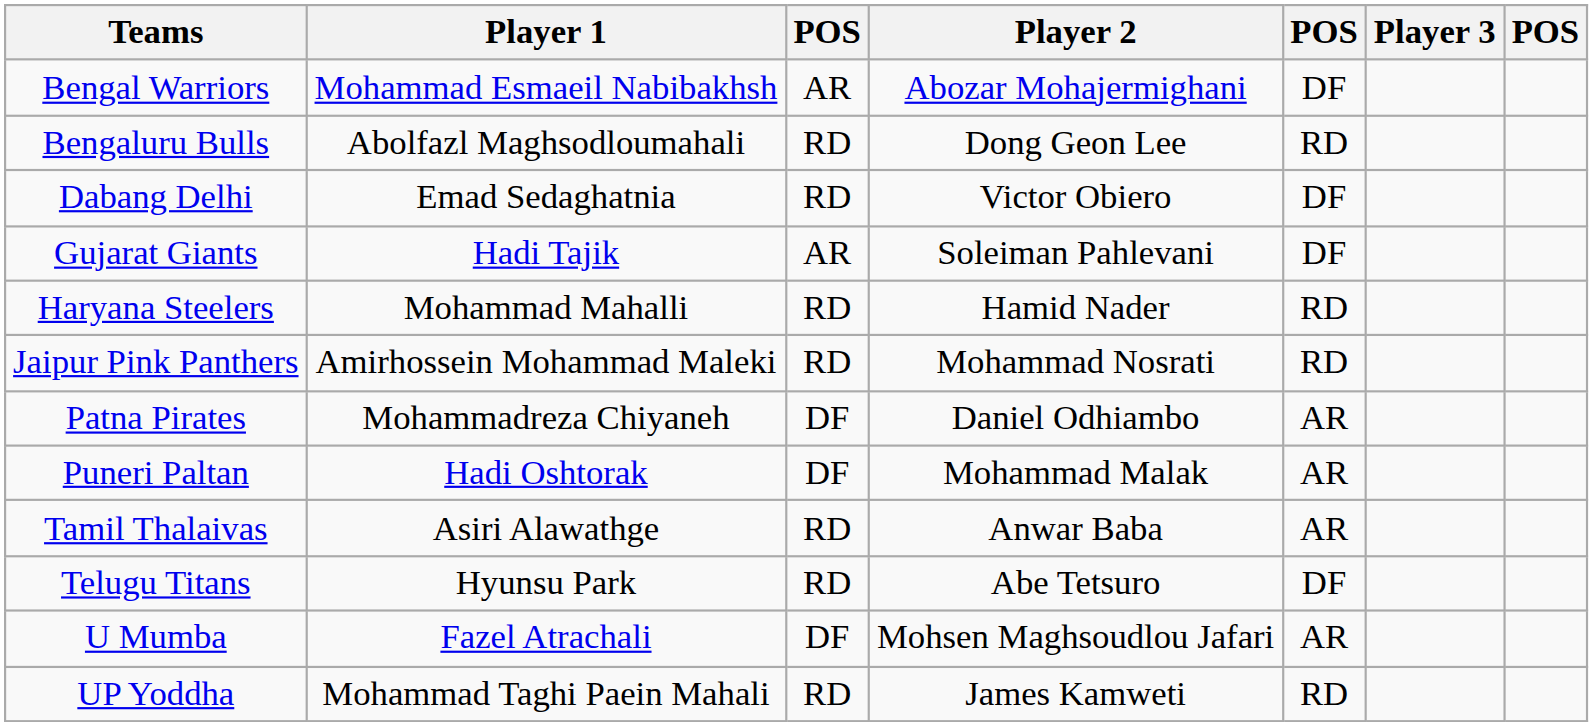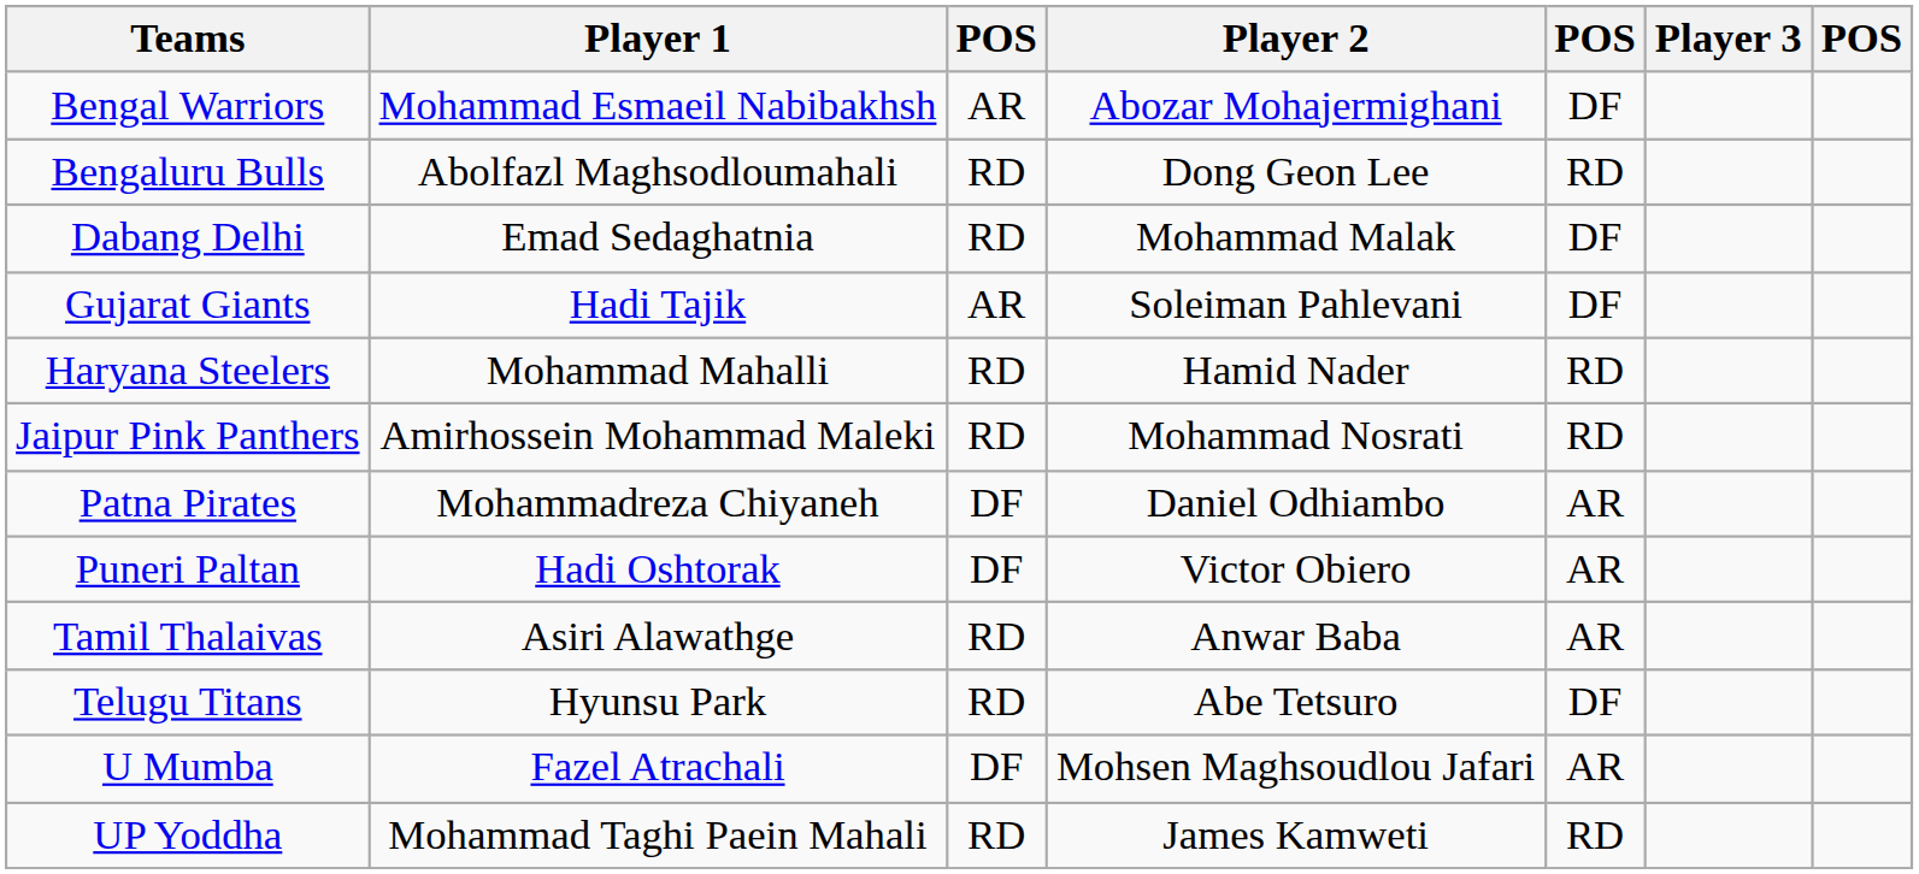 <table class="wikitable sortable" style="text-align: center;">
 <tr>
 <th>Teams</th>
 <th>Player 1</th>
 <th>POS</th>
 <th>Player 2</th>
 <th>POS</th>
 <th>Player 3</th>
 <th>POS</th>
 </tr>
 <tr>
 <td><a href='#'>Bengal Warriors</a></td>
 <td> <a href='#'>Mohammad Esmaeil Nabibakhsh</a></td>
 <td>AR</td>
 <td> <a href='#'>Abozar Mohajermighani</a></td>
 <td>DF</td>
 <td></td>
 <td></td>
 </tr>
 <tr>
 <td><a href='#'>Bengaluru Bulls</a></td>
 <td> Abolfazl Maghsodloumahali</td>
 <td>RD</td>
 <td> Dong Geon Lee</td>
 <td>RD</td>
 <td></td>
 <td></td>
 </tr>
 <tr>
 <td><a href='#'>Dabang Delhi</a></td>
 <td> Emad Sedaghatnia</td>
 <td>RD</td>
-<td> Victor Obiero</td>
+<td> Mohammad Malak</td>
 <td>DF</td>
 <td></td>
 <td></td>
 </tr>
 <tr>
 <td><a href='#'>Gujarat Giants</a></td>
 <td> <a href='#'>Hadi Tajik</a></td>
 <td>AR</td>
 <td> Soleiman Pahlevani</td>
 <td>DF</td>
 <td></td>
 <td></td>
 </tr>
 <tr>
 <td><a href='#'>Haryana Steelers</a></td>
 <td> Mohammad Mahalli</td>
 <td>RD</td>
 <td> Hamid Nader</td>
 <td>RD</td>
 <td></td>
 <td></td>
 </tr>
 <tr>
 <td><a href='#'>Jaipur Pink Panthers</a></td>
 <td> Amirhossein Mohammad Maleki</td>
 <td>RD</td>
 <td> Mohammad Nosrati</td>
 <td>RD</td>
 <td></td>
 <td></td>
 </tr>
 <tr>
 <td><a href='#'>Patna Pirates</a></td>
 <td> Mohammadreza Chiyaneh</td>
 <td>DF</td>
 <td> Daniel Odhiambo</td>
 <td>AR</td>
 <td></td>
 <td></td>
 </tr>
 <tr>
 <td><a href='#'>Puneri Paltan</a></td>
 <td> <a href='#'>Hadi Oshtorak</a></td>
 <td>DF</td>
-<td> Mohammad Malak</td>
+<td> Victor Obiero</td>
 <td>AR</td>
 <td></td>
 <td></td>
 </tr>
 <tr>
 <td><a href='#'>Tamil Thalaivas</a></td>
 <td> Asiri Alawathge</td>
 <td>RD</td>
 <td> Anwar Baba</td>
 <td>AR</td>
 <td></td>
 <td></td>
 </tr>
 <tr>
 <td><a href='#'>Telugu Titans</a></td>
 <td> Hyunsu Park</td>
 <td>RD</td>
 <td> Abe Tetsuro</td>
 <td>DF</td>
 <td></td>
 <td></td>
 </tr>
 <tr>
 <td><a href='#'>U Mumba</a></td>
 <td> <a href='#'>Fazel Atrachali</a></td>
 <td>DF</td>
 <td> Mohsen Maghsoudlou Jafari</td>
 <td>AR</td>
 <td></td>
 <td></td>
 </tr>
 <tr>
 <td><a href='#'>UP Yoddha</a></td>
 <td> Mohammad Taghi Paein Mahali</td>
 <td>RD</td>
 <td> James Kamweti</td>
 <td>RD</td>
 <td></td>
 <td></td>
 </tr>
 </table>
